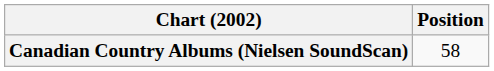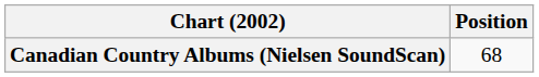 <table class="wikitable plainrowheaders" style="text-align:center">
 <tr>
 <th scope="col">Chart (2002)</th>
 <th scope="col">Position</th>
 </tr>
 <tr>
 <th scope="row">Canadian Country Albums (Nielsen SoundScan)</th>
-<td>58</td>
+<td>68</td>
 </tr>
 </table>
